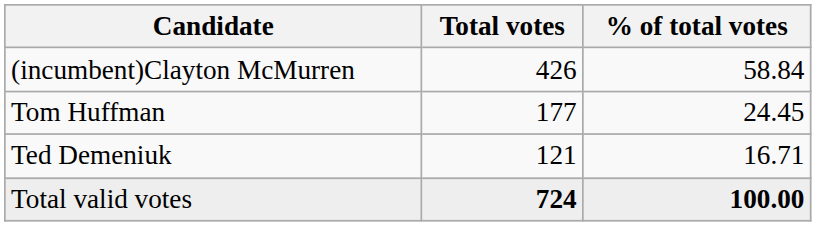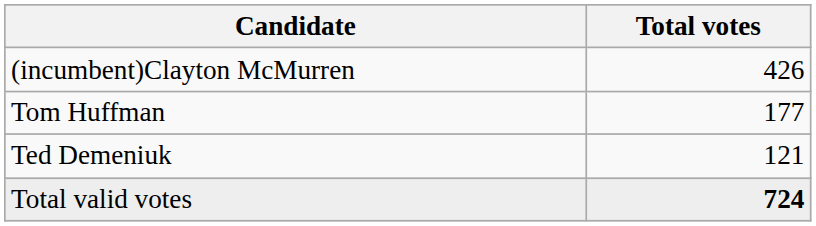 <table class="wikitable" width="475">
 <tr>
 <th align="left">Candidate</th>
 <th align="right">Total votes</th>
-<th align="right">% of total votes</th>
 </tr>
 <tr>
 <td align="left">(incumbent)Clayton McMurren</td>
 <td align="right">426</td>
-<td align="right">58.84</td>
 </tr>
 <tr>
 <td align="left">Tom Huffman</td>
 <td align="right">177</td>
-<td align="right">24.45</td>
 </tr>
 <tr>
 <td align="left">Ted Demeniuk</td>
 <td align="right">121</td>
-<td align="right">16.71</td>
 </tr>
 <tr bgcolor="#EEEEEE">
 <td align="left">Total valid votes</td>
 <td align="right"><strong>724</strong></td>
-<td align="right"><strong>100.00</strong></td>
 </tr>
 </table>
